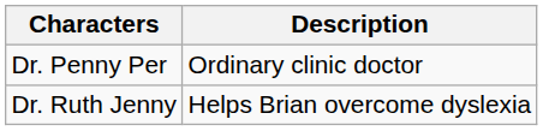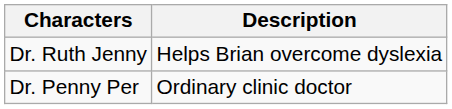 <table class="wikitable">
 <tr>
 <th>Characters</th>
 <th>Description</th>
 </tr>
 <tr>
+<td>Dr. Ruth Jenny</td>
+<td>Helps Brian overcome dyslexia</td>
+</tr>
+<tr>
 <td>Dr. Penny Per</td>
 <td>Ordinary clinic doctor</td>
 </tr>
-<tr>
-<td>Dr. Ruth Jenny</td>
-<td>Helps Brian overcome dyslexia</td>
-</tr>
 </table>
